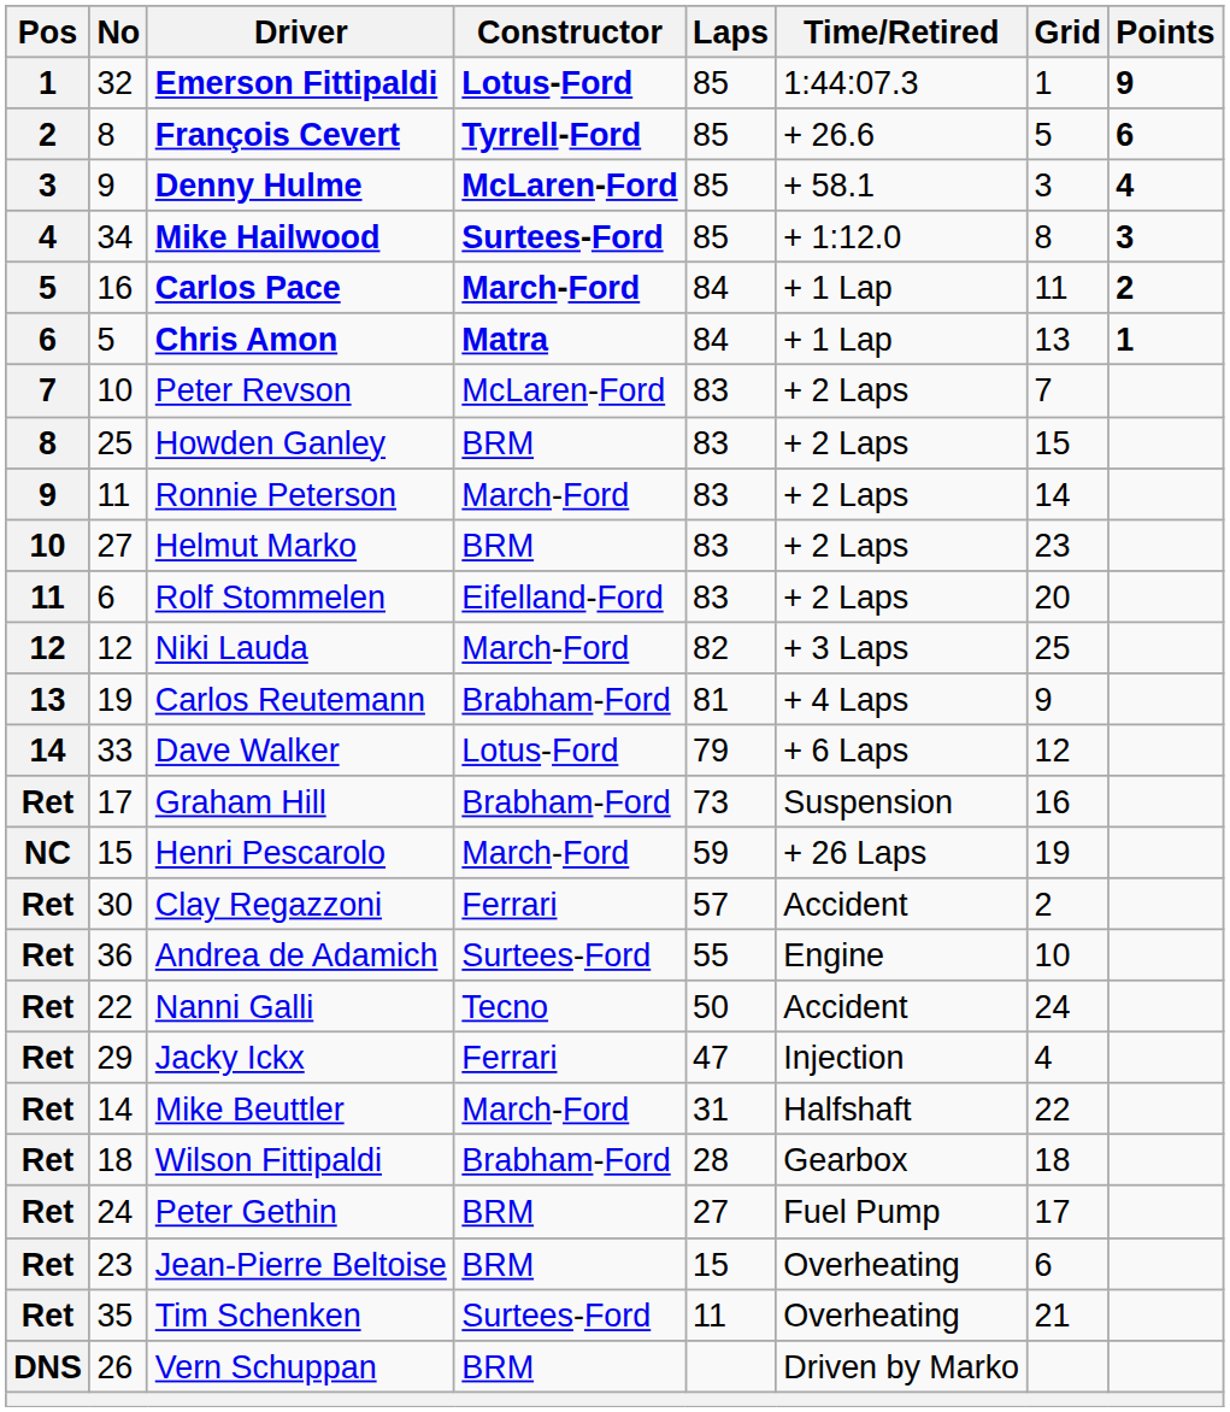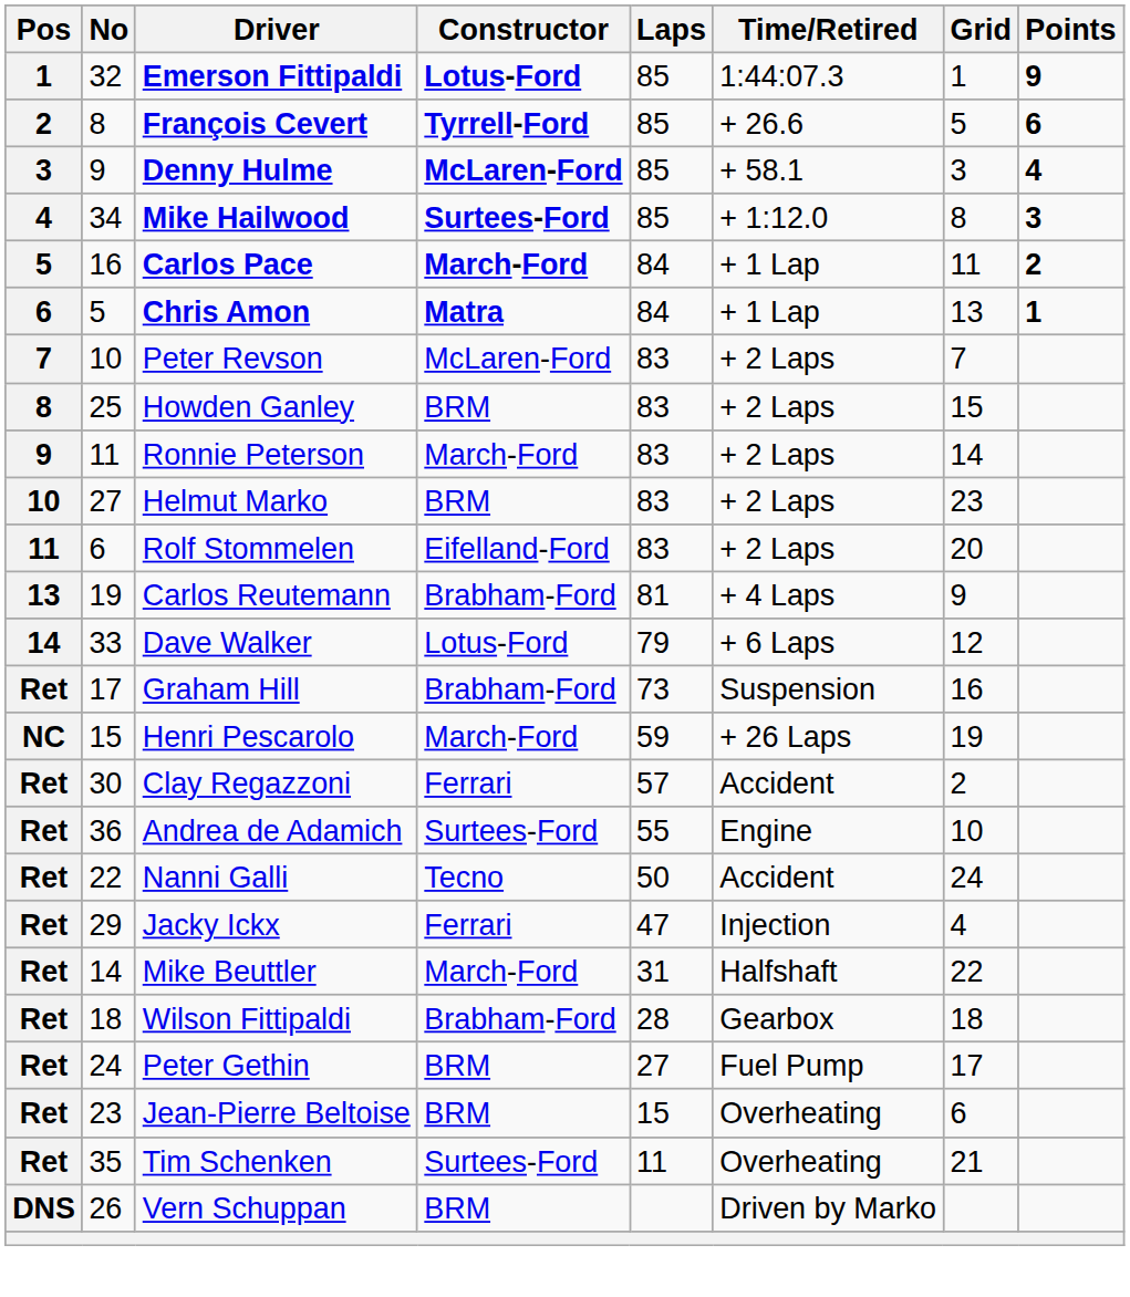 <table class="wikitable" style="font-size: 95%;">
 <tr>
 <th>Pos</th>
 <th>No</th>
 <th>Driver</th>
 <th>Constructor</th>
 <th>Laps</th>
 <th>Time/Retired</th>
 <th>Grid</th>
 <th>Points</th>
 </tr>
 <tr>
 <th>1</th>
 <td>32</td>
 <td> <strong><a href='#'>Emerson Fittipaldi</a></strong></td>
 <td><strong><a href='#'>Lotus</a>-<a href='#'>Ford</a></strong></td>
 <td>85</td>
 <td>1:44:07.3</td>
 <td>1</td>
 <td><strong>9</strong></td>
 </tr>
 <tr>
 <th>2</th>
 <td>8</td>
 <td> <strong><a href='#'>François Cevert</a></strong></td>
 <td><strong><a href='#'>Tyrrell</a>-<a href='#'>Ford</a></strong></td>
 <td>85</td>
 <td>+ 26.6</td>
 <td>5</td>
 <td><strong>6</strong></td>
 </tr>
 <tr>
 <th>3</th>
 <td>9</td>
 <td> <strong><a href='#'>Denny Hulme</a></strong></td>
 <td><strong><a href='#'>McLaren</a>-<a href='#'>Ford</a></strong></td>
 <td>85</td>
 <td>+ 58.1</td>
 <td>3</td>
 <td><strong>4</strong></td>
 </tr>
 <tr>
 <th>4</th>
 <td>34</td>
 <td> <strong><a href='#'>Mike Hailwood</a></strong></td>
 <td><strong><a href='#'>Surtees</a>-<a href='#'>Ford</a></strong></td>
 <td>85</td>
 <td>+ 1:12.0</td>
 <td>8</td>
 <td><strong>3</strong></td>
 </tr>
 <tr>
 <th>5</th>
 <td>16</td>
 <td> <strong><a href='#'>Carlos Pace</a></strong></td>
 <td><strong><a href='#'>March</a>-<a href='#'>Ford</a></strong></td>
 <td>84</td>
 <td>+ 1 Lap</td>
 <td>11</td>
 <td><strong>2</strong></td>
 </tr>
 <tr>
 <th>6</th>
 <td>5</td>
 <td> <strong><a href='#'>Chris Amon</a></strong></td>
 <td><strong><a href='#'>Matra</a></strong></td>
 <td>84</td>
 <td>+ 1 Lap</td>
 <td>13</td>
 <td><strong>1</strong></td>
 </tr>
 <tr>
 <th>7</th>
 <td>10</td>
 <td> <a href='#'>Peter Revson</a></td>
 <td><a href='#'>McLaren</a>-<a href='#'>Ford</a></td>
 <td>83</td>
 <td>+ 2 Laps</td>
 <td>7</td>
 <td> </td>
 </tr>
 <tr>
 <th>8</th>
 <td>25</td>
 <td> <a href='#'>Howden Ganley</a></td>
 <td><a href='#'>BRM</a></td>
 <td>83</td>
 <td>+ 2 Laps</td>
 <td>15</td>
 <td> </td>
 </tr>
 <tr>
 <th>9</th>
 <td>11</td>
 <td> <a href='#'>Ronnie Peterson</a></td>
 <td><a href='#'>March</a>-<a href='#'>Ford</a></td>
 <td>83</td>
 <td>+ 2 Laps</td>
 <td>14</td>
 <td> </td>
 </tr>
 <tr>
 <th>10</th>
 <td>27</td>
 <td> <a href='#'>Helmut Marko</a></td>
 <td><a href='#'>BRM</a></td>
 <td>83</td>
 <td>+ 2 Laps</td>
 <td>23</td>
 <td> </td>
 </tr>
 <tr>
 <th>11</th>
 <td>6</td>
 <td> <a href='#'>Rolf Stommelen</a></td>
 <td><a href='#'>Eifelland</a>-<a href='#'>Ford</a></td>
 <td>83</td>
 <td>+ 2 Laps</td>
 <td>20</td>
-<td> </td>
-</tr>
-<tr>
-<th>12</th>
-<td>12</td>
-<td> <a href='#'>Niki Lauda</a></td>
-<td><a href='#'>March</a>-<a href='#'>Ford</a></td>
-<td>82</td>
-<td>+ 3 Laps</td>
-<td>25</td>
 <td> </td>
 </tr>
 <tr>
 <th>13</th>
 <td>19</td>
 <td> <a href='#'>Carlos Reutemann</a></td>
 <td><a href='#'>Brabham</a>-<a href='#'>Ford</a></td>
 <td>81</td>
 <td>+ 4 Laps</td>
 <td>9</td>
 <td> </td>
 </tr>
 <tr>
 <th>14</th>
 <td>33</td>
 <td> <a href='#'>Dave Walker</a></td>
 <td><a href='#'>Lotus</a>-<a href='#'>Ford</a></td>
 <td>79</td>
 <td>+ 6 Laps</td>
 <td>12</td>
 <td> </td>
 </tr>
 <tr>
 <th>Ret</th>
 <td>17</td>
 <td> <a href='#'>Graham Hill</a></td>
 <td><a href='#'>Brabham</a>-<a href='#'>Ford</a></td>
 <td>73</td>
 <td>Suspension</td>
 <td>16</td>
 <td> </td>
 </tr>
 <tr>
 <th>NC</th>
 <td>15</td>
 <td> <a href='#'>Henri Pescarolo</a></td>
 <td><a href='#'>March</a>-<a href='#'>Ford</a></td>
 <td>59</td>
 <td>+ 26 Laps</td>
 <td>19</td>
 <td> </td>
 </tr>
 <tr>
 <th>Ret</th>
 <td>30</td>
 <td> <a href='#'>Clay Regazzoni</a></td>
 <td><a href='#'>Ferrari</a></td>
 <td>57</td>
 <td>Accident</td>
 <td>2</td>
 <td> </td>
 </tr>
 <tr>
 <th>Ret</th>
 <td>36</td>
 <td> <a href='#'>Andrea de Adamich</a></td>
 <td><a href='#'>Surtees</a>-<a href='#'>Ford</a></td>
 <td>55</td>
 <td>Engine</td>
 <td>10</td>
 <td> </td>
 </tr>
 <tr>
 <th>Ret</th>
 <td>22</td>
 <td> <a href='#'>Nanni Galli</a></td>
 <td><a href='#'>Tecno</a></td>
 <td>50</td>
 <td>Accident</td>
 <td>24</td>
 <td> </td>
 </tr>
 <tr>
 <th>Ret</th>
 <td>29</td>
 <td> <a href='#'>Jacky Ickx</a></td>
 <td><a href='#'>Ferrari</a></td>
 <td>47</td>
 <td>Injection</td>
 <td>4</td>
 <td> </td>
 </tr>
 <tr>
 <th>Ret</th>
 <td>14</td>
 <td> <a href='#'>Mike Beuttler</a></td>
 <td><a href='#'>March</a>-<a href='#'>Ford</a></td>
 <td>31</td>
 <td>Halfshaft</td>
 <td>22</td>
 <td> </td>
 </tr>
 <tr>
 <th>Ret</th>
 <td>18</td>
 <td> <a href='#'>Wilson Fittipaldi</a></td>
 <td><a href='#'>Brabham</a>-<a href='#'>Ford</a></td>
 <td>28</td>
 <td>Gearbox</td>
 <td>18</td>
 <td> </td>
 </tr>
 <tr>
 <th>Ret</th>
 <td>24</td>
 <td> <a href='#'>Peter Gethin</a></td>
 <td><a href='#'>BRM</a></td>
 <td>27</td>
 <td>Fuel Pump</td>
 <td>17</td>
 <td> </td>
 </tr>
 <tr>
 <th>Ret</th>
 <td>23</td>
 <td> <a href='#'>Jean-Pierre Beltoise</a></td>
 <td><a href='#'>BRM</a></td>
 <td>15</td>
 <td>Overheating</td>
 <td>6</td>
 <td> </td>
 </tr>
 <tr>
 <th>Ret</th>
 <td>35</td>
 <td> <a href='#'>Tim Schenken</a></td>
 <td><a href='#'>Surtees</a>-<a href='#'>Ford</a></td>
 <td>11</td>
 <td>Overheating</td>
 <td>21</td>
 <td> </td>
 </tr>
 <tr>
 <th>DNS</th>
 <td>26</td>
 <td> <a href='#'>Vern Schuppan</a></td>
 <td><a href='#'>BRM</a></td>
 <td> </td>
 <td>Driven by Marko</td>
 <td> </td>
 <td> </td>
 </tr>
 <tr>
 <th colspan="8"></th>
 </tr>
 </table>
